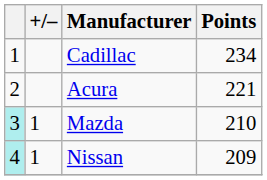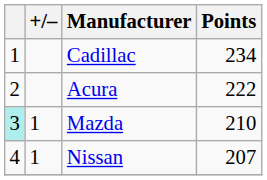 <table class="wikitable" style="font-size: 95%;">
 <tr>
 <th scope="col"></th>
 <th scope="col">+/–</th>
 <th scope="col">Manufacturer</th>
 <th scope="col">Points</th>
 </tr>
 <tr>
 <td align=center>1</td>
 <td align="left"></td>
 <td> <a href='#'>Cadillac</a></td>
 <td align=right>234</td>
 </tr>
 <tr>
 <td align=center>2</td>
 <td align="left"></td>
 <td> <a href='#'>Acura</a></td>
-<td align=right>221</td>
+<td align=right>222</td>
 </tr>
 <tr>
 <td align=center style="background: paleturquoise;">3</td>
 <td align="left"> 1</td>
 <td> <a href='#'>Mazda</a></td>
 <td align=right>210</td>
 </tr>
 <tr>
-<td align=center style="background: paleturquoise;">4</td>
+<td align=center>4</td>
 <td align="left"> 1</td>
 <td> <a href='#'>Nissan</a></td>
-<td align=right>209</td>
+<td align=right>207</td>
 </tr>
 <tr>
 </tr>
 </table>
